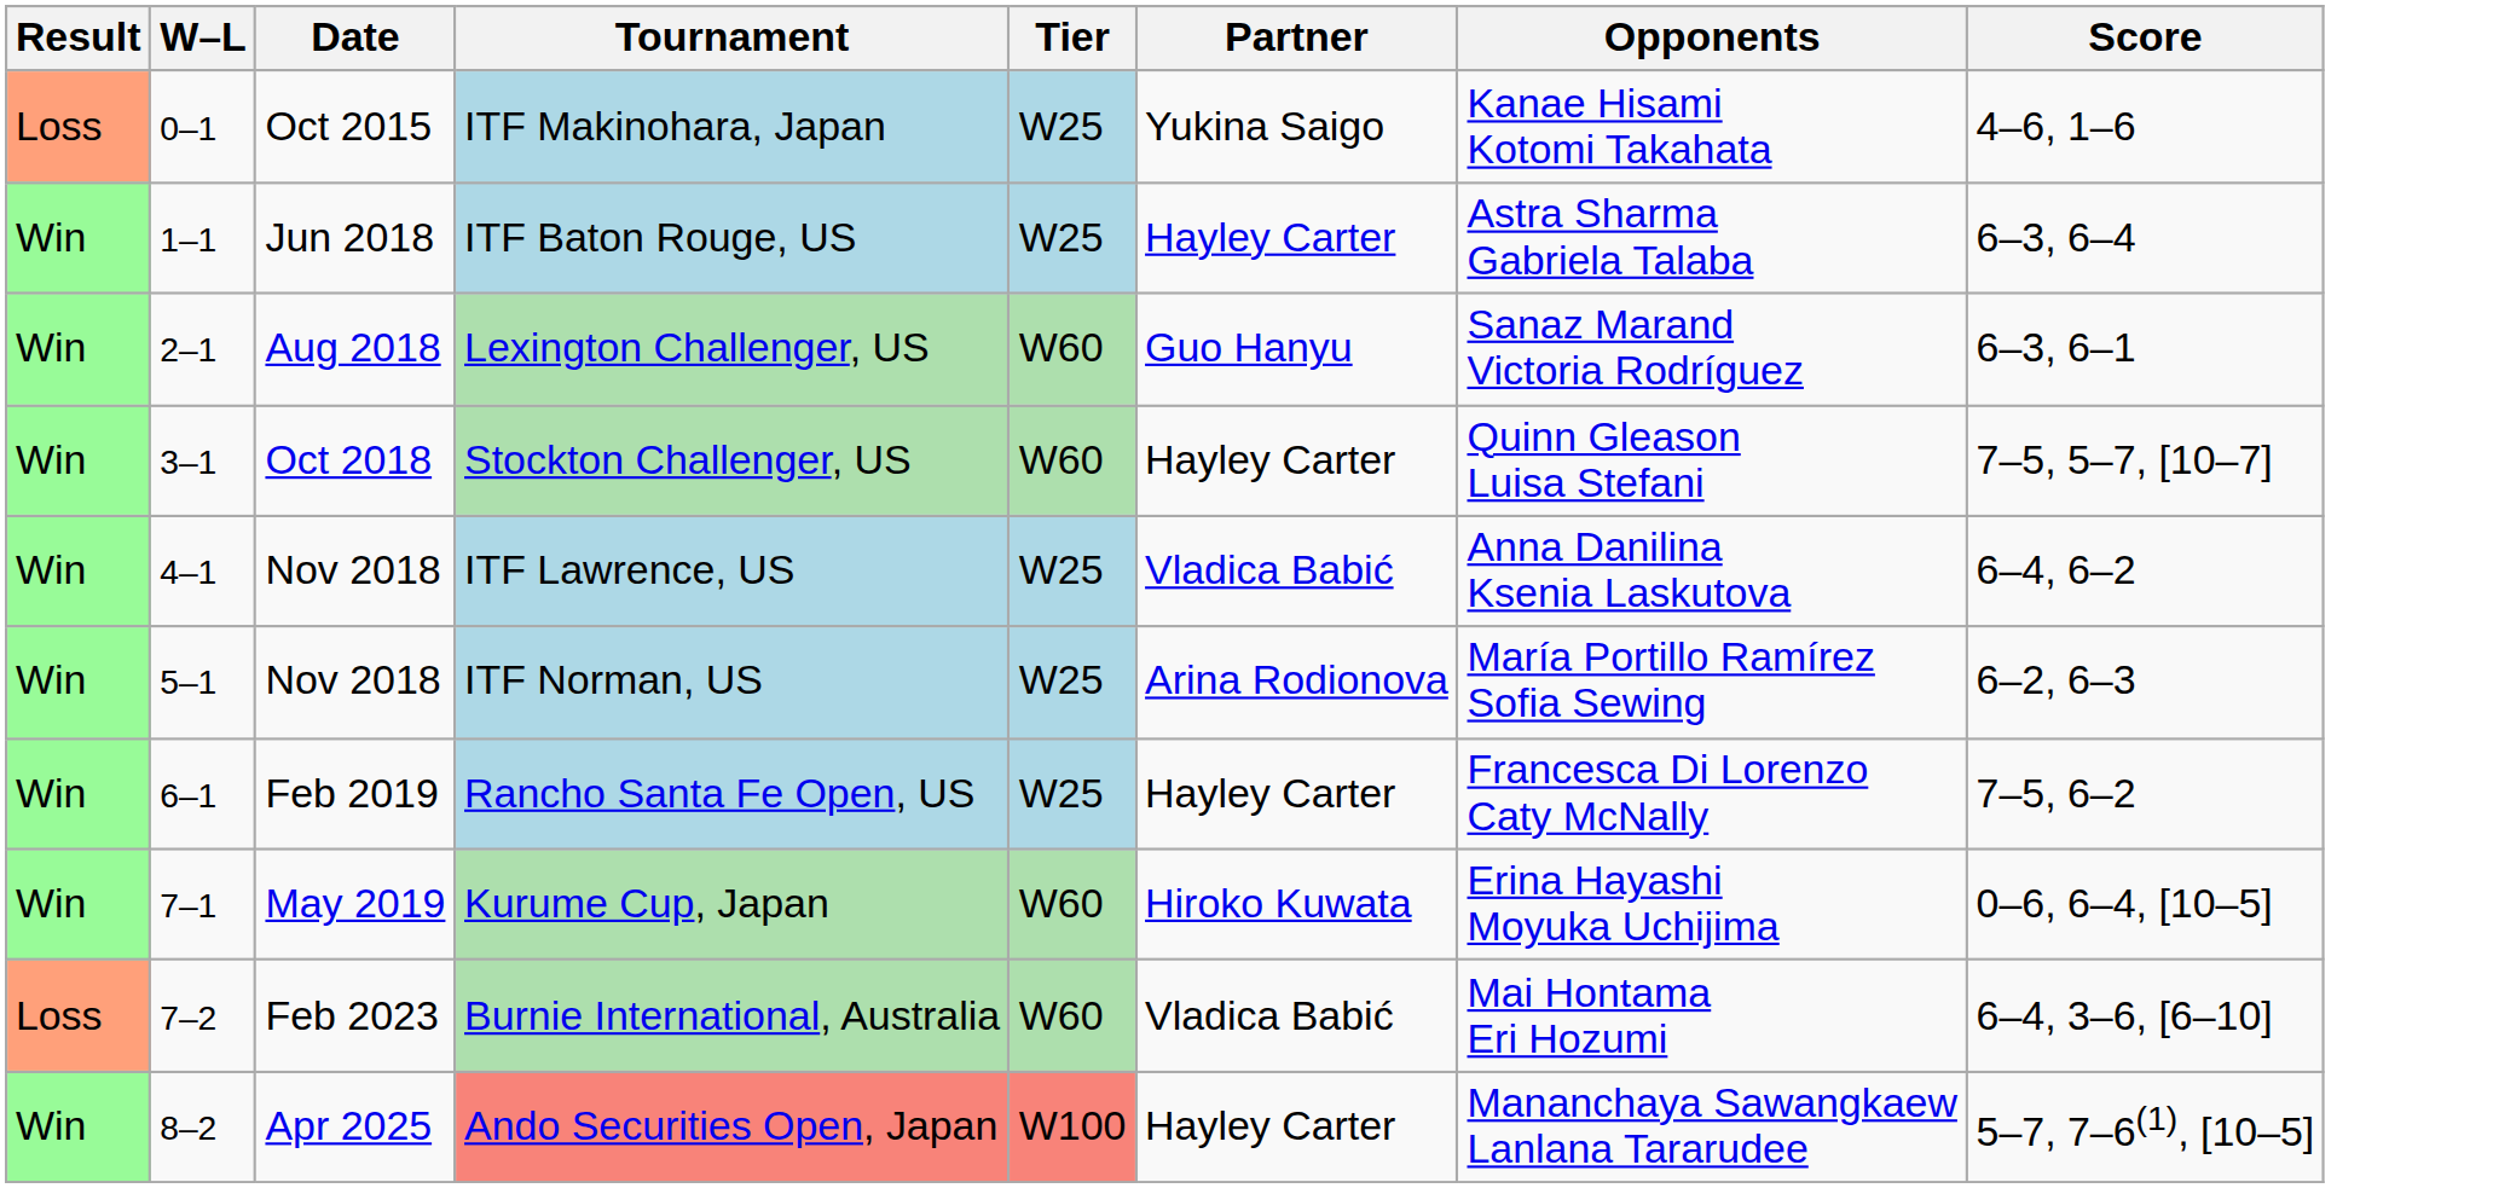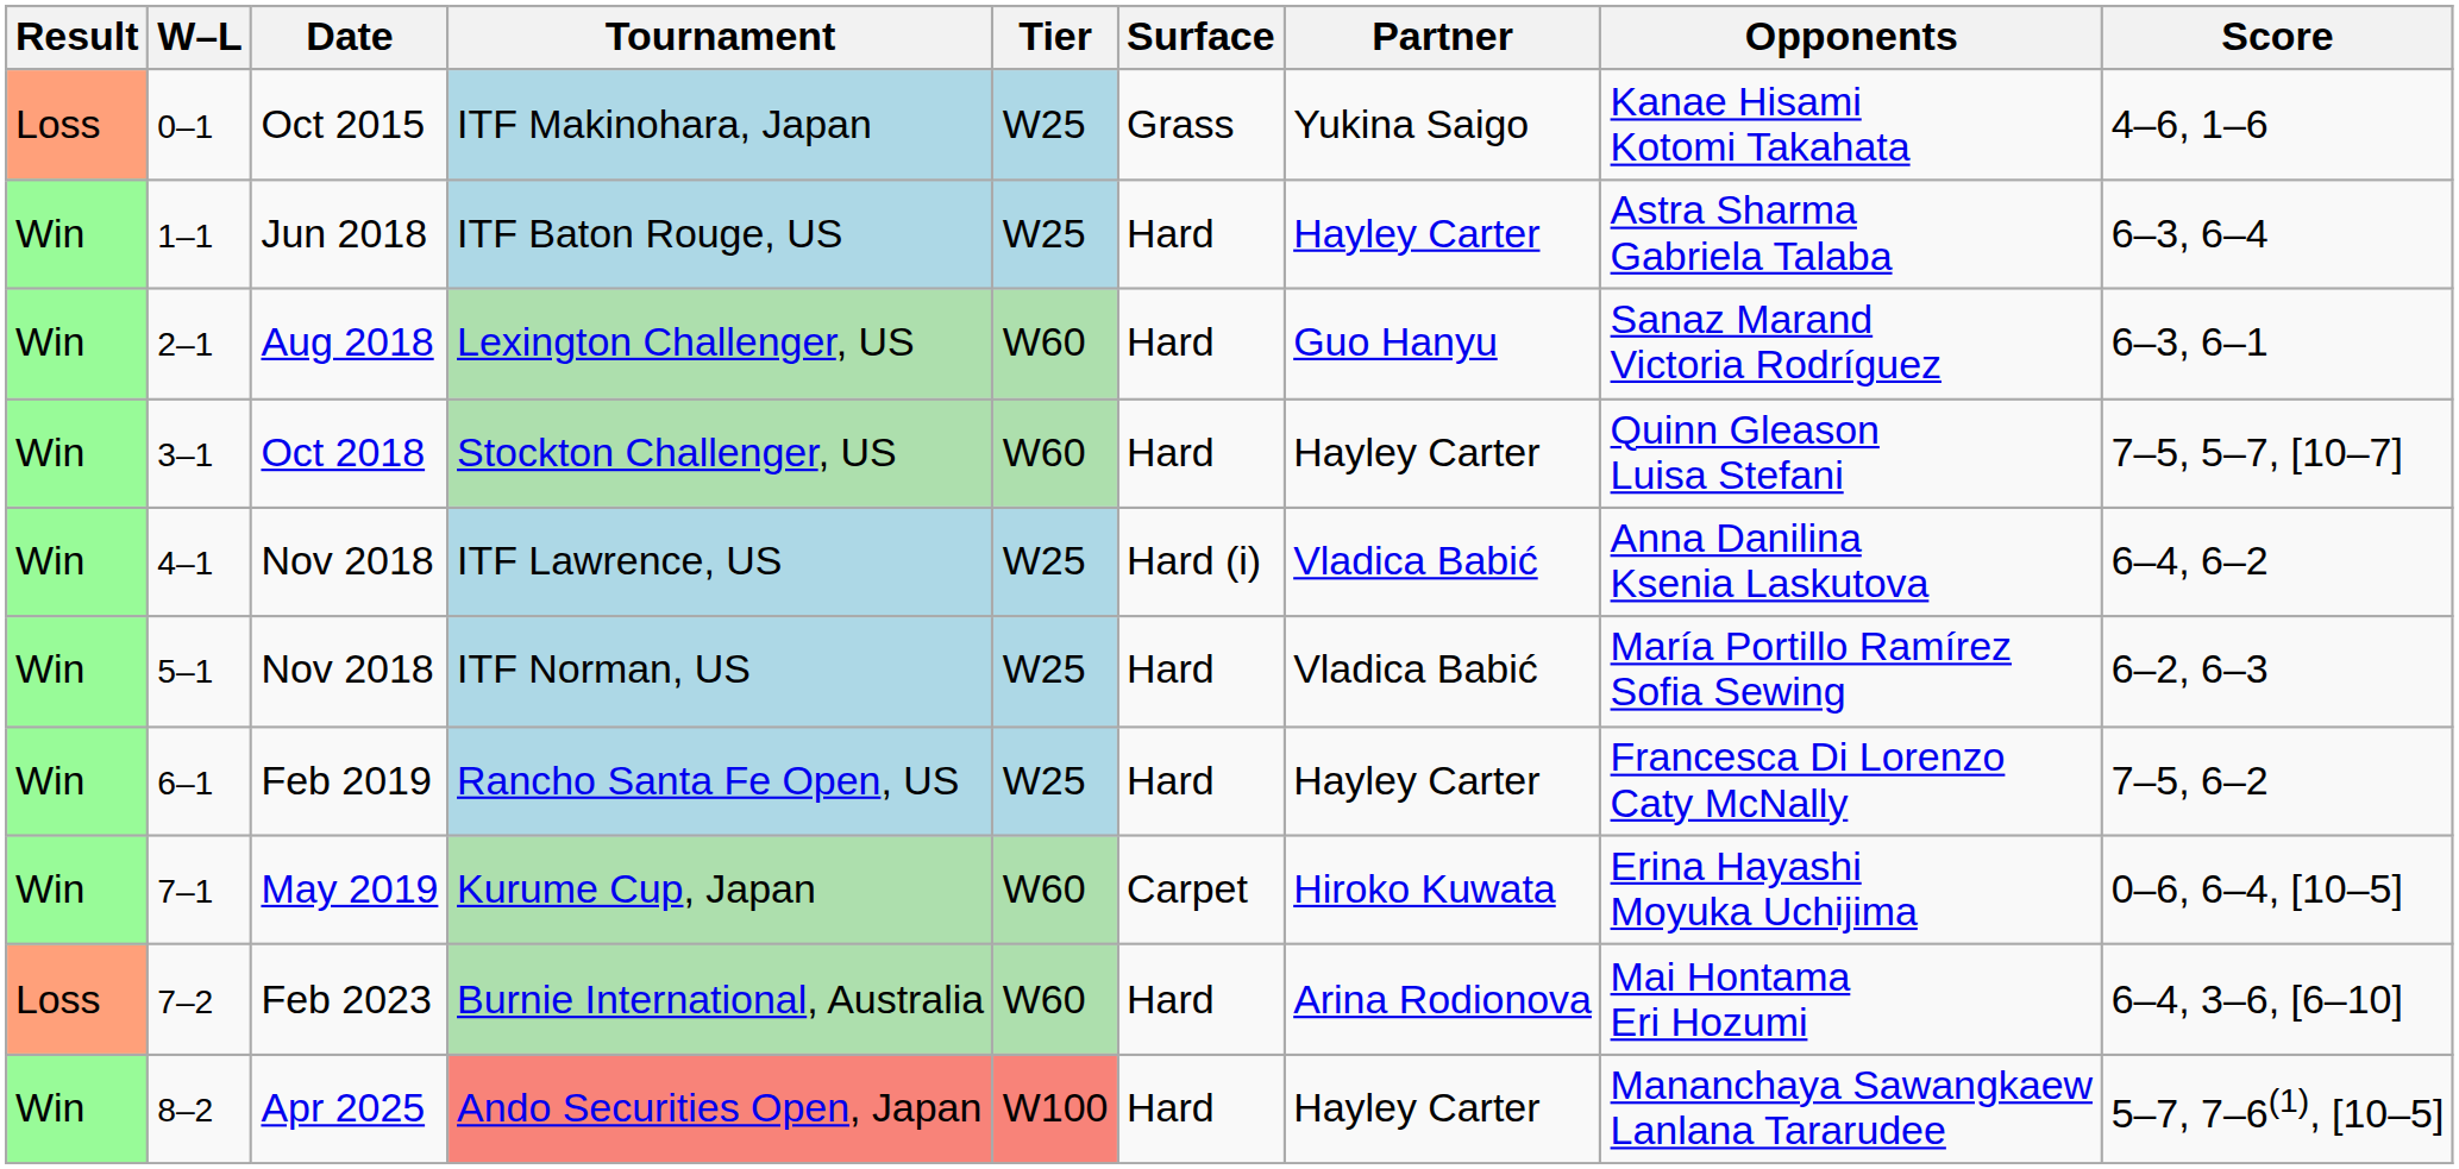 <table class="sortable wikitable">
 <tr>
 <th>Result</th>
 <th class="unsortable">W–L</th>
 <th>Date</th>
 <th>Tournament</th>
 <th>Tier</th>
+<th>Surface</th>
 <th>Partner</th>
 <th>Opponents</th>
 <th class="unsortable">Score</th>
 </tr>
 <tr>
 <td bgcolor="FFA07A">Loss</td>
 <td><small>0–1</small></td>
 <td>Oct 2015</td>
 <td style="background:lightblue;">ITF Makinohara, Japan</td>
 <td style="background:lightblue;">W25</td>
+<td>Grass</td>
 <td> Yukina Saigo</td>
 <td> <a href='#'>Kanae Hisami</a> <br>  <a href='#'>Kotomi Takahata</a></td>
 <td>4–6, 1–6</td>
 </tr>
 <tr>
 <td bgcolor=98fb98>Win</td>
 <td><small>1–1</small></td>
 <td>Jun 2018</td>
 <td style="background:lightblue;">ITF Baton Rouge, US</td>
 <td style="background:lightblue;">W25</td>
+<td>Hard</td>
 <td> <a href='#'>Hayley Carter</a></td>
 <td> <a href='#'>Astra Sharma</a> <br>  <a href='#'>Gabriela Talaba</a></td>
 <td>6–3, 6–4</td>
 </tr>
 <tr>
 <td bgcolor="98FB98">Win</td>
 <td><small>2–1</small></td>
 <td><a href='#'>Aug 2018</a></td>
 <td style="background:#addfad"><a href='#'>Lexington Challenger</a>, US</td>
 <td style="background:#addfad">W60</td>
+<td>Hard</td>
 <td> <a href='#'>Guo Hanyu</a></td>
 <td> <a href='#'>Sanaz Marand</a> <br>  <a href='#'>Victoria Rodríguez</a></td>
 <td>6–3, 6–1</td>
 </tr>
 <tr>
 <td bgcolor="98FB98">Win</td>
 <td><small>3–1</small></td>
 <td><a href='#'>Oct 2018</a></td>
 <td style="background:#addfad"><a href='#'>Stockton Challenger</a>, US</td>
 <td style="background:#addfad">W60</td>
+<td>Hard</td>
 <td> Hayley Carter</td>
 <td> <a href='#'>Quinn Gleason</a> <br>  <a href='#'>Luisa Stefani</a></td>
 <td>7–5, 5–7, [10–7]</td>
 </tr>
 <tr>
 <td bgcolor=98fb98>Win</td>
 <td><small>4–1</small></td>
 <td>Nov 2018</td>
 <td style="background:lightblue;">ITF Lawrence, US</td>
 <td style="background:lightblue;">W25</td>
+<td>Hard (i)</td>
 <td> <a href='#'>Vladica Babić</a></td>
 <td> <a href='#'>Anna Danilina</a> <br>  <a href='#'>Ksenia Laskutova</a></td>
 <td>6–4, 6–2</td>
 </tr>
 <tr>
 <td bgcolor=98fb98>Win</td>
 <td><small>5–1</small></td>
 <td>Nov 2018</td>
 <td style="background:lightblue;">ITF Norman, US</td>
 <td style="background:lightblue;">W25</td>
-<td> <a href='#'>Arina Rodionova</a></td>
+<td>Hard</td>
+<td> Vladica Babić</td>
 <td> <a href='#'>María Portillo Ramírez</a> <br>  <a href='#'>Sofia Sewing</a></td>
 <td>6–2, 6–3</td>
 </tr>
 <tr>
 <td bgcolor=98fb98>Win</td>
 <td><small>6–1</small></td>
 <td>Feb 2019</td>
 <td style="background:lightblue;"><a href='#'>Rancho Santa Fe Open</a>, US</td>
 <td style="background:lightblue;">W25</td>
+<td>Hard</td>
 <td> Hayley Carter</td>
 <td> <a href='#'>Francesca Di Lorenzo</a> <br>  <a href='#'>Caty McNally</a></td>
 <td>7–5, 6–2</td>
 </tr>
 <tr>
 <td bgcolor=98fb98>Win</td>
 <td><small>7–1</small></td>
 <td><a href='#'>May 2019</a></td>
 <td style="background:#addfad"><a href='#'>Kurume Cup</a>, Japan</td>
 <td style="background:#addfad">W60</td>
+<td>Carpet</td>
 <td> <a href='#'>Hiroko Kuwata</a></td>
 <td> <a href='#'>Erina Hayashi</a> <br>  <a href='#'>Moyuka Uchijima</a></td>
 <td>0–6, 6–4, [10–5]</td>
 </tr>
 <tr>
 <td bgcolor="FFA07A">Loss</td>
 <td><small>7–2</small></td>
 <td>Feb 2023</td>
 <td style="background:#addfad"><a href='#'>Burnie International</a>, Australia</td>
 <td style="background:#addfad">W60</td>
-<td> Vladica Babić</td>
+<td>Hard</td>
+<td> <a href='#'>Arina Rodionova</a></td>
 <td> <a href='#'>Mai Hontama</a> <br>  <a href='#'>Eri Hozumi</a></td>
 <td>6–4, 3–6, [6–10]</td>
 </tr>
 <tr>
 <td bgcolor=98fb98>Win</td>
 <td><small>8–2</small></td>
 <td><a href='#'>Apr 2025</a></td>
 <td style="background:#f88379;"><a href='#'>Ando Securities Open</a>, Japan</td>
 <td style="background:#f88379;">W100</td>
+<td>Hard</td>
 <td> Hayley Carter</td>
 <td> <a href='#'>Mananchaya Sawangkaew</a> <br>  <a href='#'>Lanlana Tararudee</a></td>
 <td>5–7, 7–6<sup>(1)</sup>, [10–5]</td>
 </tr>
 </table>
